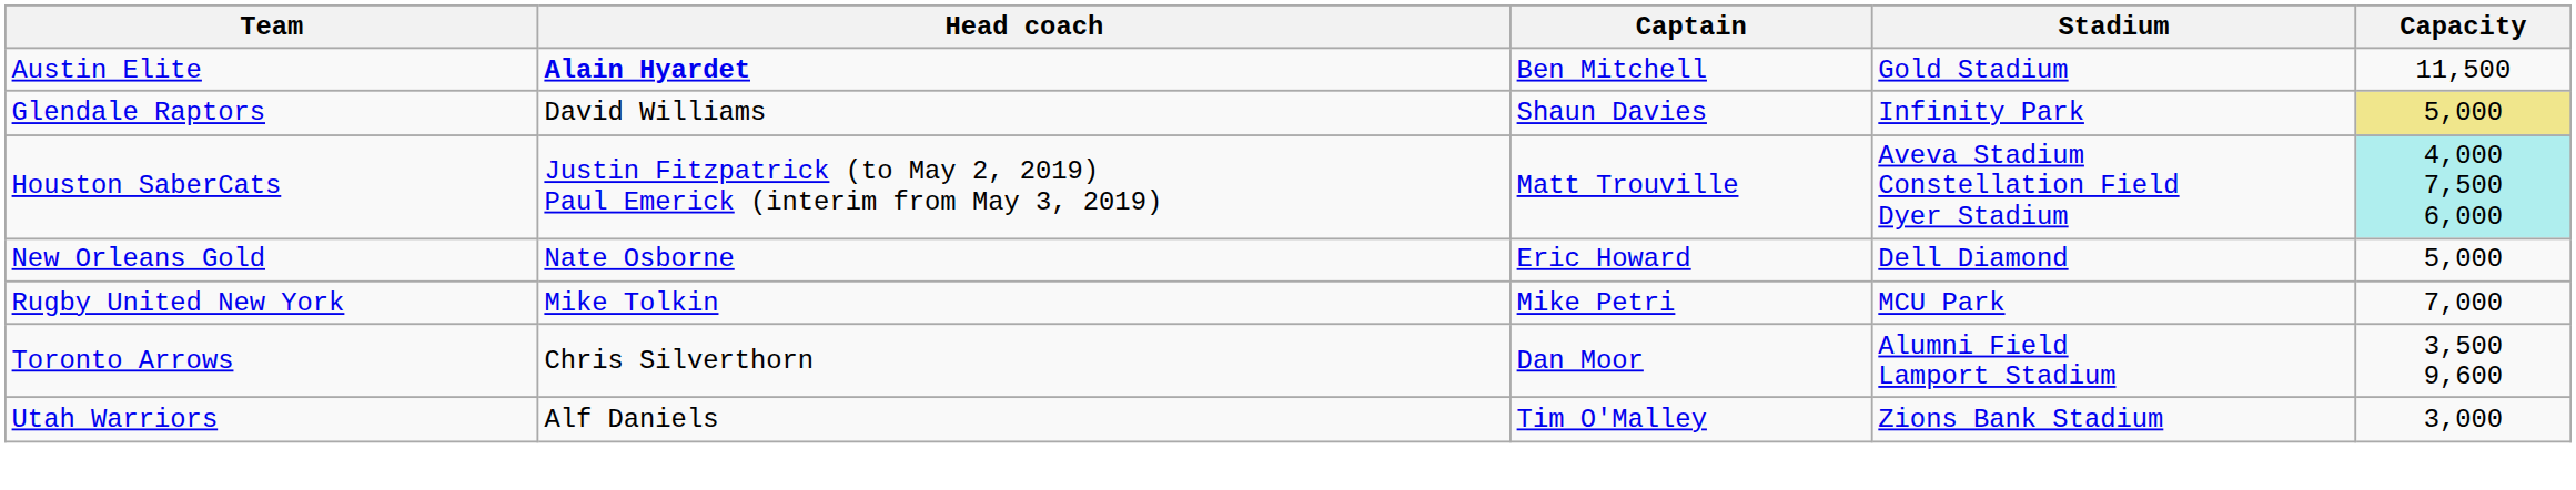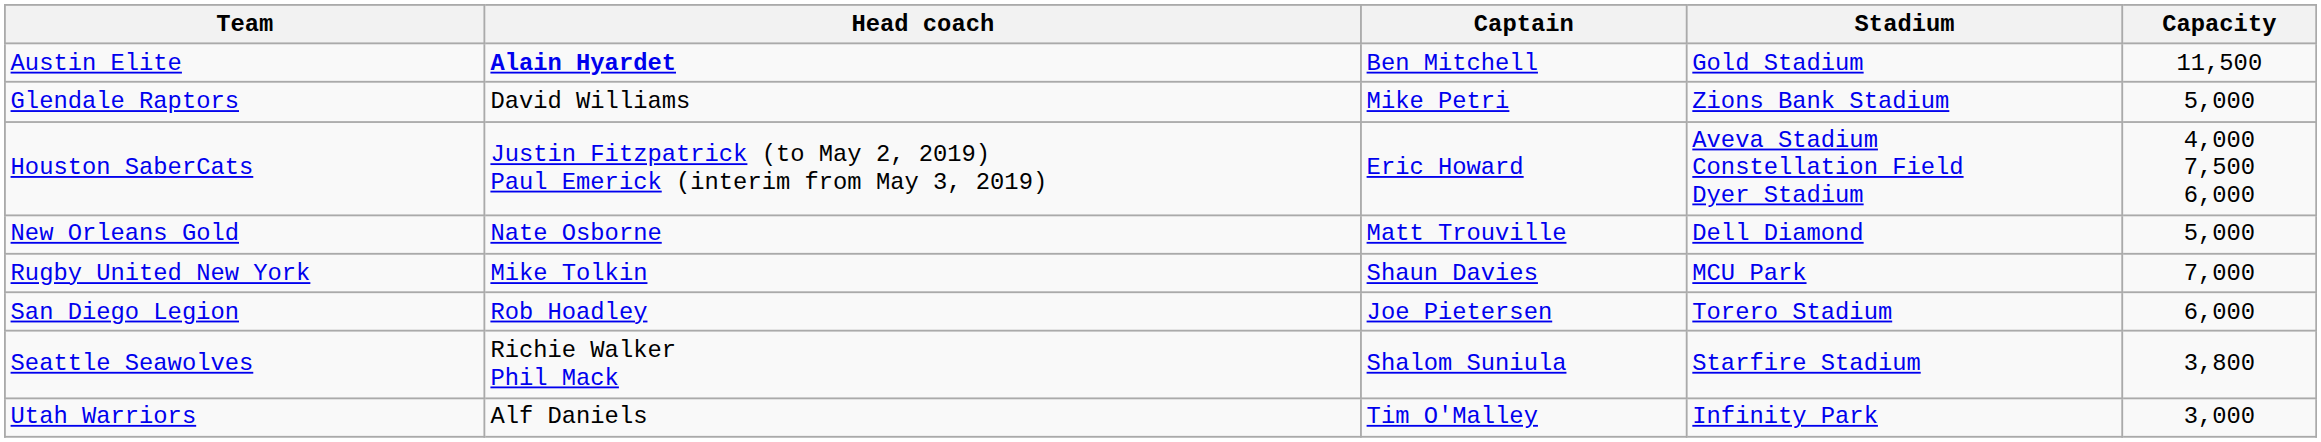 <table class="wikitable" style="text-align:left; width:100%;">
 <tr>
 <th>Team</th>
 <th>Head coach</th>
 <th>Captain</th>
 <th>Stadium</th>
 <th>Capacity</th>
 </tr>
 <tr>
 <td><a href='#'>Austin Elite</a></td>
 <td><strong> <a href='#'>Alain Hyardet</a></strong></td>
 <td> <a href='#'>Ben Mitchell</a></td>
 <td><a href='#'>Gold Stadium</a></td>
 <td style="text-align:center;">11,500</td>
 </tr>
 <tr>
 <td><a href='#'>Glendale Raptors</a></td>
 <td> David Williams</td>
-<td> <a href='#'>Shaun Davies</a></td>
-<td><a href='#'>Infinity Park</a></td>
-<td style="background: khaki; text-align:center;">5,000</td>
+<td> <a href='#'>Mike Petri</a></td>
+<td><a href='#'>Zions Bank Stadium</a></td>
+<td style="text-align:center;">5,000</td>
 </tr>
 <tr>
 <td><a href='#'>Houston SaberCats</a></td>
 <td> <a href='#'>Justin Fitzpatrick</a> (to May 2, 2019) <br>  <a href='#'>Paul Emerick</a> (interim from May 3, 2019)</td>
-<td> <a href='#'>Matt Trouville</a></td>
+<td> <a href='#'>Eric Howard</a></td>
 <td><a href='#'>Aveva Stadium</a> <br><a href='#'>Constellation Field</a> <br><a href='#'>Dyer Stadium</a></td>
-<td style="background: paleturquoise; text-align:center;">4,000 <br> 7,500 <br> 6,000</td>
+<td style="text-align:center;">4,000 <br> 7,500 <br> 6,000</td>
 </tr>
 <tr>
 <td><a href='#'>New Orleans Gold</a></td>
 <td> <a href='#'>Nate Osborne</a></td>
-<td> <a href='#'>Eric Howard</a></td>
+<td> <a href='#'>Matt Trouville</a></td>
 <td><a href='#'>Dell Diamond</a></td>
 <td style="text-align:center;">5,000</td>
 </tr>
 <tr>
 <td><a href='#'>Rugby United New York</a></td>
 <td> <a href='#'>Mike Tolkin</a></td>
-<td> <a href='#'>Mike Petri</a></td>
+<td> <a href='#'>Shaun Davies</a></td>
 <td><a href='#'>MCU Park</a></td>
 <td style="text-align:center;">7,000</td>
 </tr>
 <tr>
-<td><a href='#'>Toronto Arrows</a></td>
-<td> Chris Silverthorn</td>
-<td> <a href='#'>Dan Moor</a></td>
-<td><a href='#'>Alumni Field</a><br><a href='#'>Lamport Stadium</a></td>
-<td style="text-align:center;">3,500<br>9,600</td>
+<td><a href='#'>San Diego Legion</a></td>
+<td> <a href='#'>Rob Hoadley</a></td>
+<td> <a href='#'>Joe Pietersen</a></td>
+<td><a href='#'>Torero Stadium</a></td>
+<td style="text-align:center;">6,000</td>
+</tr>
+<tr>
+<td><a href='#'>Seattle Seawolves</a></td>
+<td> Richie Walker<br> <a href='#'>Phil Mack</a></td>
+<td> <a href='#'>Shalom Suniula</a></td>
+<td><a href='#'>Starfire Stadium</a></td>
+<td style="text-align:center;">3,800</td>
 </tr>
 <tr>
 <td><a href='#'>Utah Warriors</a></td>
 <td> Alf Daniels</td>
 <td> <a href='#'>Tim O'Malley</a></td>
-<td><a href='#'>Zions Bank Stadium</a></td>
+<td><a href='#'>Infinity Park</a></td>
 <td style="text-align:center;">3,000</td>
 </tr>
 </table>
